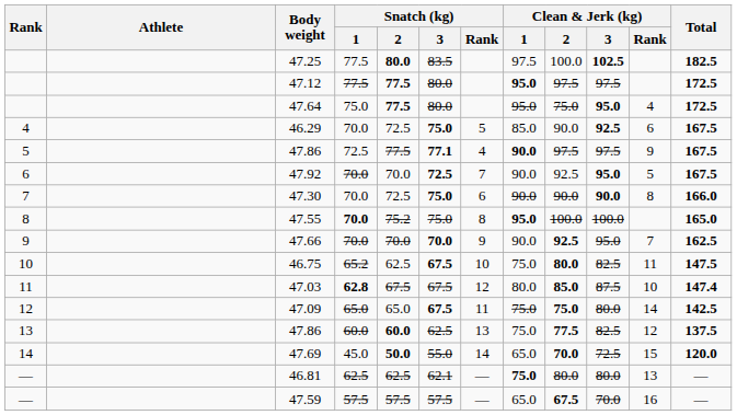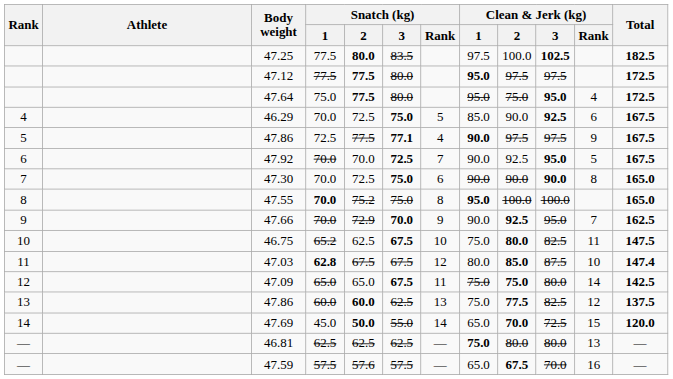 <table class = "wikitable" style="text-align:center;">
 <tr>
 <th rowspan=2 width=40>Rank</th>
 <th rowspan=2 width=250>Athlete</th>
 <th rowspan=2 width=60>Body weight</th>
 <th colspan=4>Snatch (kg)</th>
 <th colspan=4>Clean & Jerk (kg)</th>
 <th rowspan=2 width=60>Total</th>
 </tr>
 <tr>
 <th width=40>1</th>
 <th width=40>2</th>
 <th width=40>3</th>
 <th width=40>Rank</th>
 <th width=40>1</th>
 <th width=40>2</th>
 <th width=40>3</th>
 <th width=40>Rank</th>
 </tr>
 <tr>
 <td></td>
 <td align=left></td>
 <td>47.25</td>
 <td>77.5</td>
 <td><strong>80.0</strong></td>
 <td><s>83.5 </s></td>
 <td></td>
 <td>97.5</td>
 <td>100.0</td>
 <td><strong>102.5</strong></td>
 <td></td>
 <td><strong>182.5</strong></td>
 </tr>
 <tr>
 <td></td>
 <td align=left></td>
 <td>47.12</td>
 <td><s>77.5 </s></td>
 <td><strong>77.5</strong></td>
 <td><s>80.0 </s></td>
 <td></td>
 <td><strong>95.0</strong></td>
 <td><s>97.5 </s></td>
 <td><s>97.5 </s></td>
 <td></td>
 <td><strong>172.5</strong></td>
 </tr>
 <tr>
 <td></td>
 <td align=left></td>
 <td>47.64</td>
 <td>75.0</td>
 <td><strong>77.5</strong></td>
 <td><s>80.0 </s></td>
 <td></td>
 <td><s>95.0 </s></td>
 <td><s>75.0 </s></td>
 <td><strong>95.0</strong></td>
 <td>4</td>
 <td><strong>172.5</strong></td>
 </tr>
 <tr>
 <td>4</td>
 <td align=left></td>
 <td>46.29</td>
 <td>70.0</td>
 <td>72.5</td>
 <td><strong>75.0</strong></td>
 <td>5</td>
 <td>85.0</td>
 <td>90.0</td>
 <td><strong>92.5</strong></td>
 <td>6</td>
 <td><strong>167.5  </strong></td>
 </tr>
 <tr>
 <td>5</td>
 <td align=left></td>
 <td>47.86</td>
 <td>72.5</td>
 <td><s>77.5 </s></td>
 <td><strong>77.1</strong></td>
 <td>4</td>
 <td><strong>90.0</strong></td>
 <td><s>97.5 </s></td>
 <td><s>97.5 </s></td>
 <td>9</td>
 <td><strong>167.5</strong></td>
 </tr>
 <tr>
 <td>6</td>
 <td align=left></td>
 <td>47.92</td>
 <td><s>70.0 </s></td>
 <td>70.0</td>
 <td><strong>72.5</strong></td>
 <td>7</td>
 <td>90.0</td>
 <td>92.5</td>
 <td><strong>95.0</strong></td>
 <td>5</td>
 <td><strong>167.5  </strong></td>
 </tr>
 <tr>
 <td>7</td>
 <td align=left></td>
 <td>47.30</td>
 <td>70.0</td>
 <td>72.5</td>
 <td><strong>75.0</strong></td>
 <td>6</td>
 <td><s>90.0 </s></td>
 <td><s>90.0 </s></td>
 <td><strong>90.0</strong></td>
 <td>8</td>
-<td><strong>166.0  </strong></td>
+<td><strong>165.0  </strong></td>
 </tr>
 <tr>
 <td>8</td>
 <td align=left></td>
 <td>47.55</td>
 <td><strong>70.0</strong></td>
 <td><s>75.2 </s></td>
 <td><s>75.0 </s></td>
 <td>8</td>
 <td><strong>95.0</strong></td>
 <td><s>100.0 </s></td>
 <td><s>100.0 </s></td>
 <td></td>
 <td><strong>165.0  </strong></td>
 </tr>
 <tr>
 <td>9</td>
 <td align=left></td>
 <td>47.66</td>
 <td><s>70.0 </s></td>
-<td><s>70.0 </s></td>
+<td><s>72.9 </s></td>
 <td><strong>70.0</strong></td>
 <td>9</td>
 <td>90.0</td>
 <td><strong>92.5</strong></td>
 <td><s>95.0 </s></td>
 <td>7</td>
 <td><strong>162.5  </strong></td>
 </tr>
 <tr>
 <td>10</td>
 <td align=left></td>
 <td>46.75</td>
 <td><s>65.2 </s></td>
 <td>62.5</td>
 <td><strong>67.5</strong></td>
 <td>10</td>
 <td>75.0</td>
 <td><strong>80.0</strong></td>
 <td><s>82.5 </s></td>
 <td>11</td>
 <td><strong>147.5  </strong></td>
 </tr>
 <tr>
 <td>11</td>
 <td align=left></td>
 <td>47.03</td>
 <td><strong>62.8</strong></td>
 <td><s>67.5 </s></td>
 <td><s>67.5 </s></td>
 <td>12</td>
 <td>80.0</td>
 <td><strong>85.0</strong></td>
 <td><s>87.5 </s></td>
 <td>10</td>
 <td><strong>147.4  </strong></td>
 </tr>
 <tr>
 <td>12</td>
 <td align=left></td>
 <td>47.09</td>
 <td><s>65.0 </s></td>
 <td>65.0</td>
 <td><strong>67.5</strong></td>
 <td>11</td>
 <td><s>75.0 </s></td>
 <td><strong>75.0</strong></td>
 <td><s>80.0 </s></td>
 <td>14</td>
 <td><strong>142.5  </strong></td>
 </tr>
 <tr>
 <td>13</td>
 <td align=left></td>
 <td>47.86</td>
 <td><s>60.0 </s></td>
 <td><strong>60.0</strong></td>
 <td><s>62.5 </s></td>
 <td>13</td>
 <td>75.0</td>
 <td><strong>77.5</strong></td>
 <td><s>82.5 </s></td>
 <td>12</td>
 <td><strong>137.5  </strong></td>
 </tr>
 <tr>
 <td>14</td>
 <td align=left></td>
 <td>47.69</td>
 <td>45.0</td>
 <td><strong>50.0</strong></td>
 <td><s>55.0 </s></td>
 <td>14</td>
 <td>65.0</td>
 <td><strong>70.0</strong></td>
 <td><s>72.5 </s></td>
 <td>15</td>
 <td><strong>120.0  </strong></td>
 </tr>
 <tr>
 <td>—</td>
 <td align=left></td>
 <td>46.81</td>
 <td><s>62.5 </s></td>
 <td><s>62.5 </s></td>
-<td><s>62.1 </s></td>
+<td><s>62.5 </s></td>
 <td>—</td>
 <td><strong>75.0</strong></td>
 <td><s>80.0 </s></td>
 <td><s>80.0 </s></td>
 <td>13</td>
 <td>—</td>
 </tr>
 <tr>
 <td>—</td>
 <td align=left></td>
 <td>47.59</td>
 <td><s>57.5 </s></td>
-<td><s>57.5 </s></td>
+<td><s>57.6 </s></td>
 <td><s>57.5 </s></td>
 <td>—</td>
 <td>65.0</td>
 <td><strong>67.5</strong></td>
 <td><s>70.0 </s></td>
 <td>16</td>
 <td>—</td>
 </tr>
 </table>
